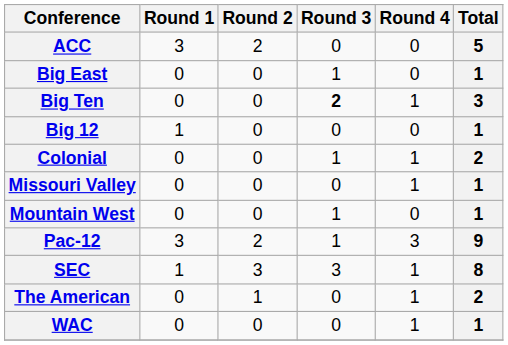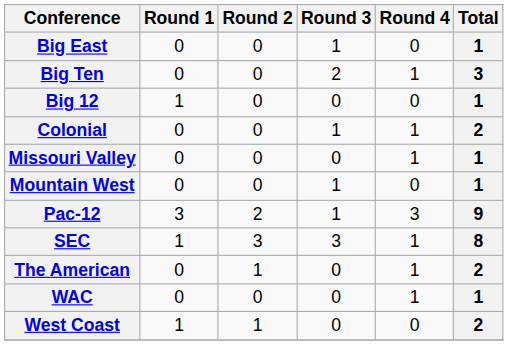 <table class="wikitable sortable" style="text-align:center">
 <tr>
 <th>Conference</th>
 <th>Round 1</th>
 <th>Round 2</th>
 <th>Round 3</th>
 <th>Round 4</th>
 <th>Total</th>
-</tr>
-<tr>
-<th><a href='#'>ACC</a></th>
-<td>3</td>
-<td>2</td>
-<td>0</td>
-<td>0</td>
-<th>5</th>
 </tr>
 <tr>
 <th><a href='#'>Big East</a></th>
 <td>0</td>
 <td>0</td>
 <td>1</td>
 <td>0</td>
 <th>1</th>
 </tr>
 <tr>
 <th><a href='#'>Big Ten</a></th>
 <td>0</td>
 <td>0</td>
-<td><strong>2</strong></td>
+<td>2</td>
 <td>1</td>
 <th>3</th>
 </tr>
 <tr>
 <th><a href='#'>Big 12</a></th>
 <td>1</td>
 <td>0</td>
 <td>0</td>
 <td>0</td>
 <th>1</th>
 </tr>
 <tr>
 <th><a href='#'>Colonial</a></th>
 <td>0</td>
 <td>0</td>
 <td>1</td>
 <td>1</td>
 <th>2</th>
 </tr>
 <tr>
 <th><a href='#'>Missouri Valley</a></th>
 <td>0</td>
 <td>0</td>
 <td>0</td>
 <td>1</td>
 <th>1</th>
 </tr>
 <tr>
 <th><a href='#'>Mountain West</a></th>
 <td>0</td>
 <td>0</td>
 <td>1</td>
 <td>0</td>
 <th>1</th>
 </tr>
 <tr>
 <th><a href='#'>Pac-12</a></th>
 <td>3</td>
 <td>2</td>
 <td>1</td>
 <td>3</td>
 <th>9</th>
 </tr>
 <tr>
 <th><a href='#'>SEC</a></th>
 <td>1</td>
 <td>3</td>
 <td>3</td>
 <td>1</td>
 <th>8</th>
 </tr>
 <tr>
 <th><a href='#'>The American</a></th>
 <td>0</td>
 <td>1</td>
 <td>0</td>
 <td>1</td>
 <th>2</th>
 </tr>
 <tr>
 <th><a href='#'>WAC</a></th>
 <td>0</td>
 <td>0</td>
 <td>0</td>
 <td>1</td>
 <th>1</th>
 </tr>
 <tr>
+<th><a href='#'>West Coast</a></th>
+<td>1</td>
+<td>1</td>
+<td>0</td>
+<td>0</td>
+<th>2</th>
+</tr>
+<tr>
 </tr>
 </table>
